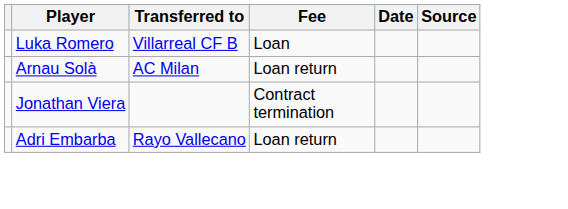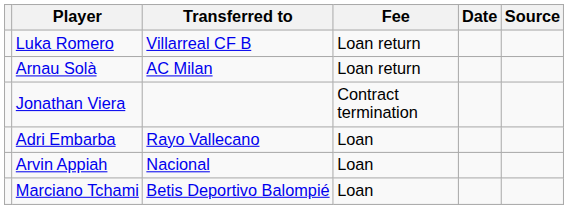 <table class="wikitable plainrowheaders sortable">
 <tr>
 <th></th>
 <th scope="col">Player</th>
 <th>Transferred to</th>
 <th style="width: 115px;">Fee</th>
 <th scope="col">Date</th>
 <th scope="col">Source</th>
 </tr>
 <tr>
 <td align="center"></td>
 <td> <a href='#'>Luka Romero</a></td>
 <td> <a href='#'>Villarreal CF B</a></td>
-<td>Loan</td>
+<td>Loan return</td>
 <td></td>
 <td></td>
 </tr>
 <tr>
 <td align="center"></td>
 <td> <a href='#'>Arnau Solà</a></td>
 <td> <a href='#'>AC Milan</a></td>
 <td>Loan return</td>
 <td></td>
 <td></td>
 </tr>
 <tr>
 <td align="center"></td>
 <td> <a href='#'>Jonathan Viera</a></td>
 <td></td>
 <td>Contract termination</td>
 <td></td>
 <td></td>
 </tr>
 <tr>
 <td align="center"></td>
 <td> <a href='#'>Adri Embarba</a></td>
 <td> <a href='#'>Rayo Vallecano</a></td>
-<td>Loan return</td>
+<td>Loan</td>
+<td></td>
+<td></td>
+</tr>
+<tr>
+<td align="center"></td>
+<td> <a href='#'>Arvin Appiah</a></td>
+<td> <a href='#'>Nacional</a></td>
+<td>Loan</td>
+<td></td>
+<td></td>
+</tr>
+<tr>
+<td align="center"></td>
+<td> <a href='#'>Marciano Tchami</a></td>
+<td> <a href='#'>Betis Deportivo Balompié</a></td>
+<td>Loan</td>
 <td></td>
 <td></td>
 </tr>
 </table>
